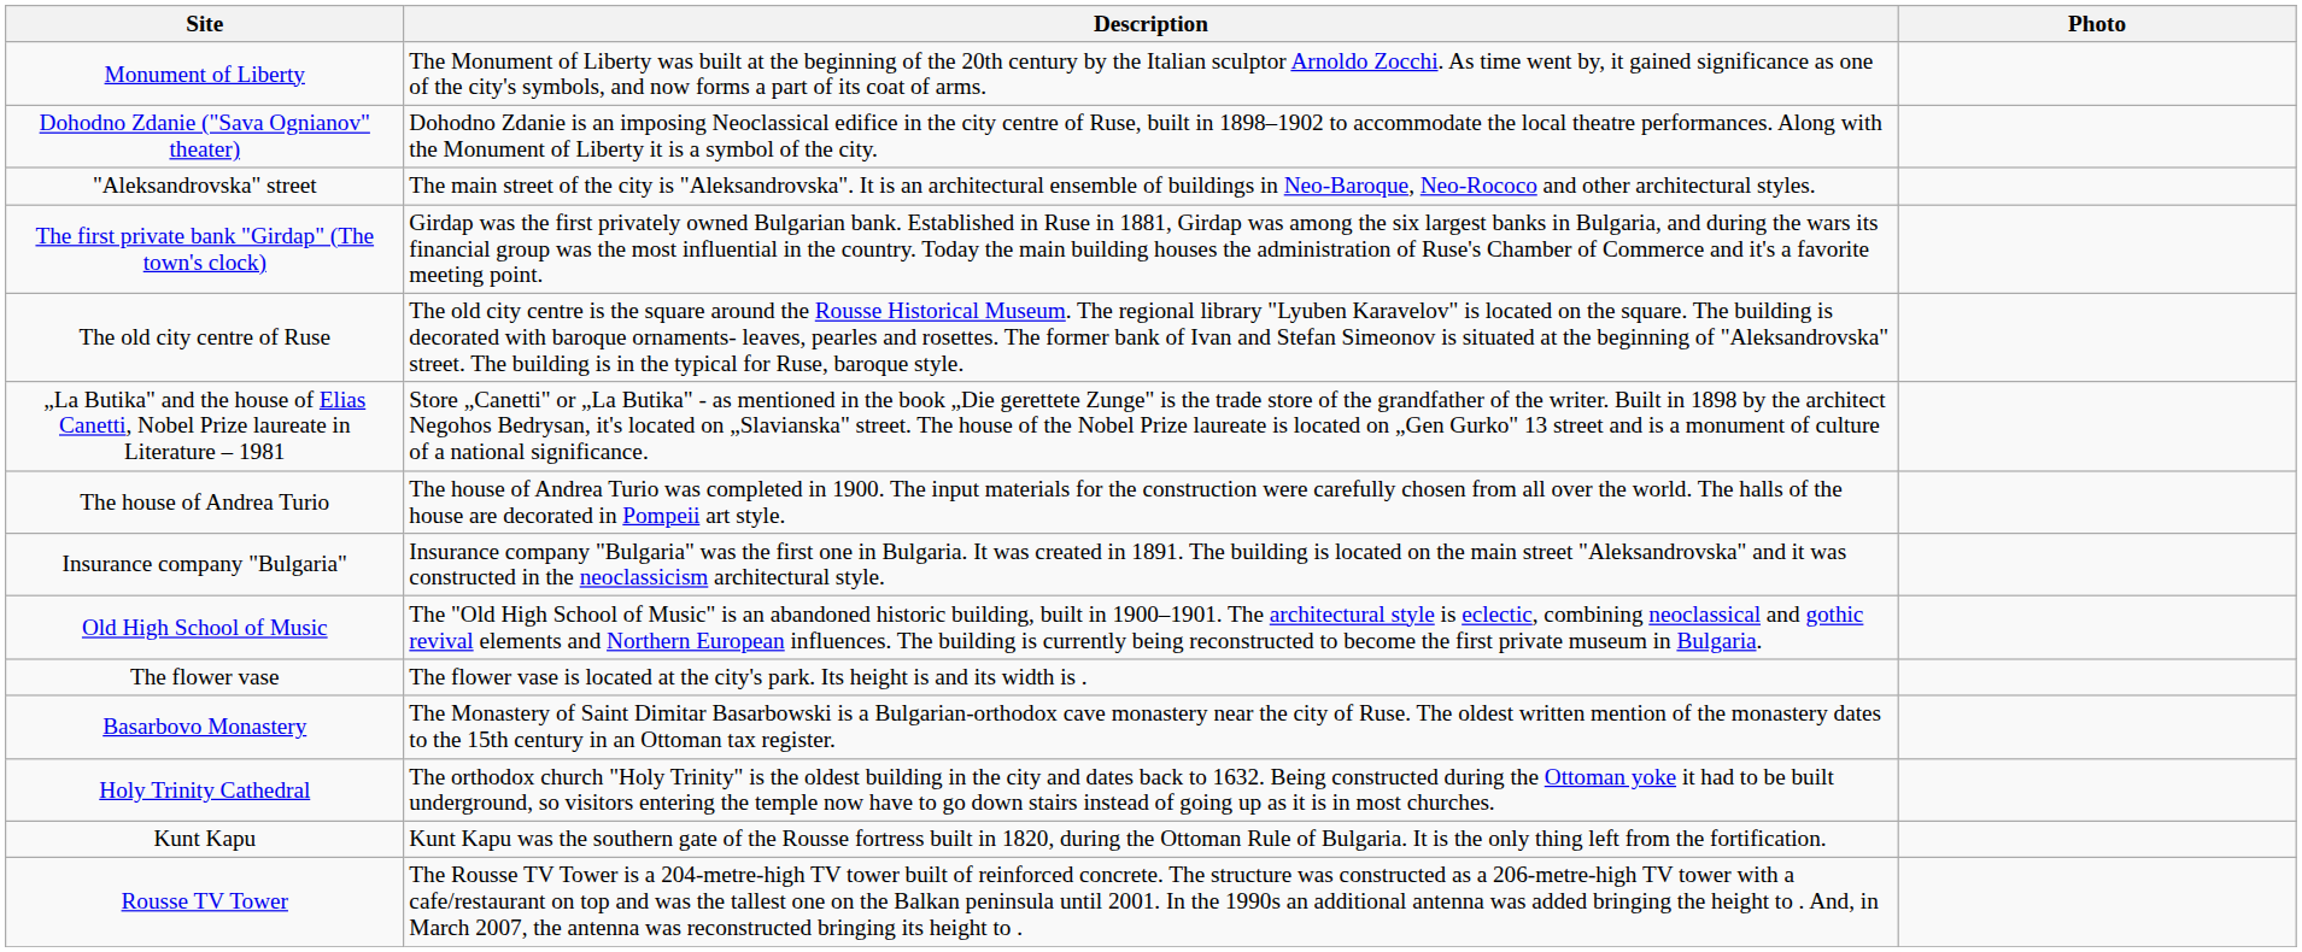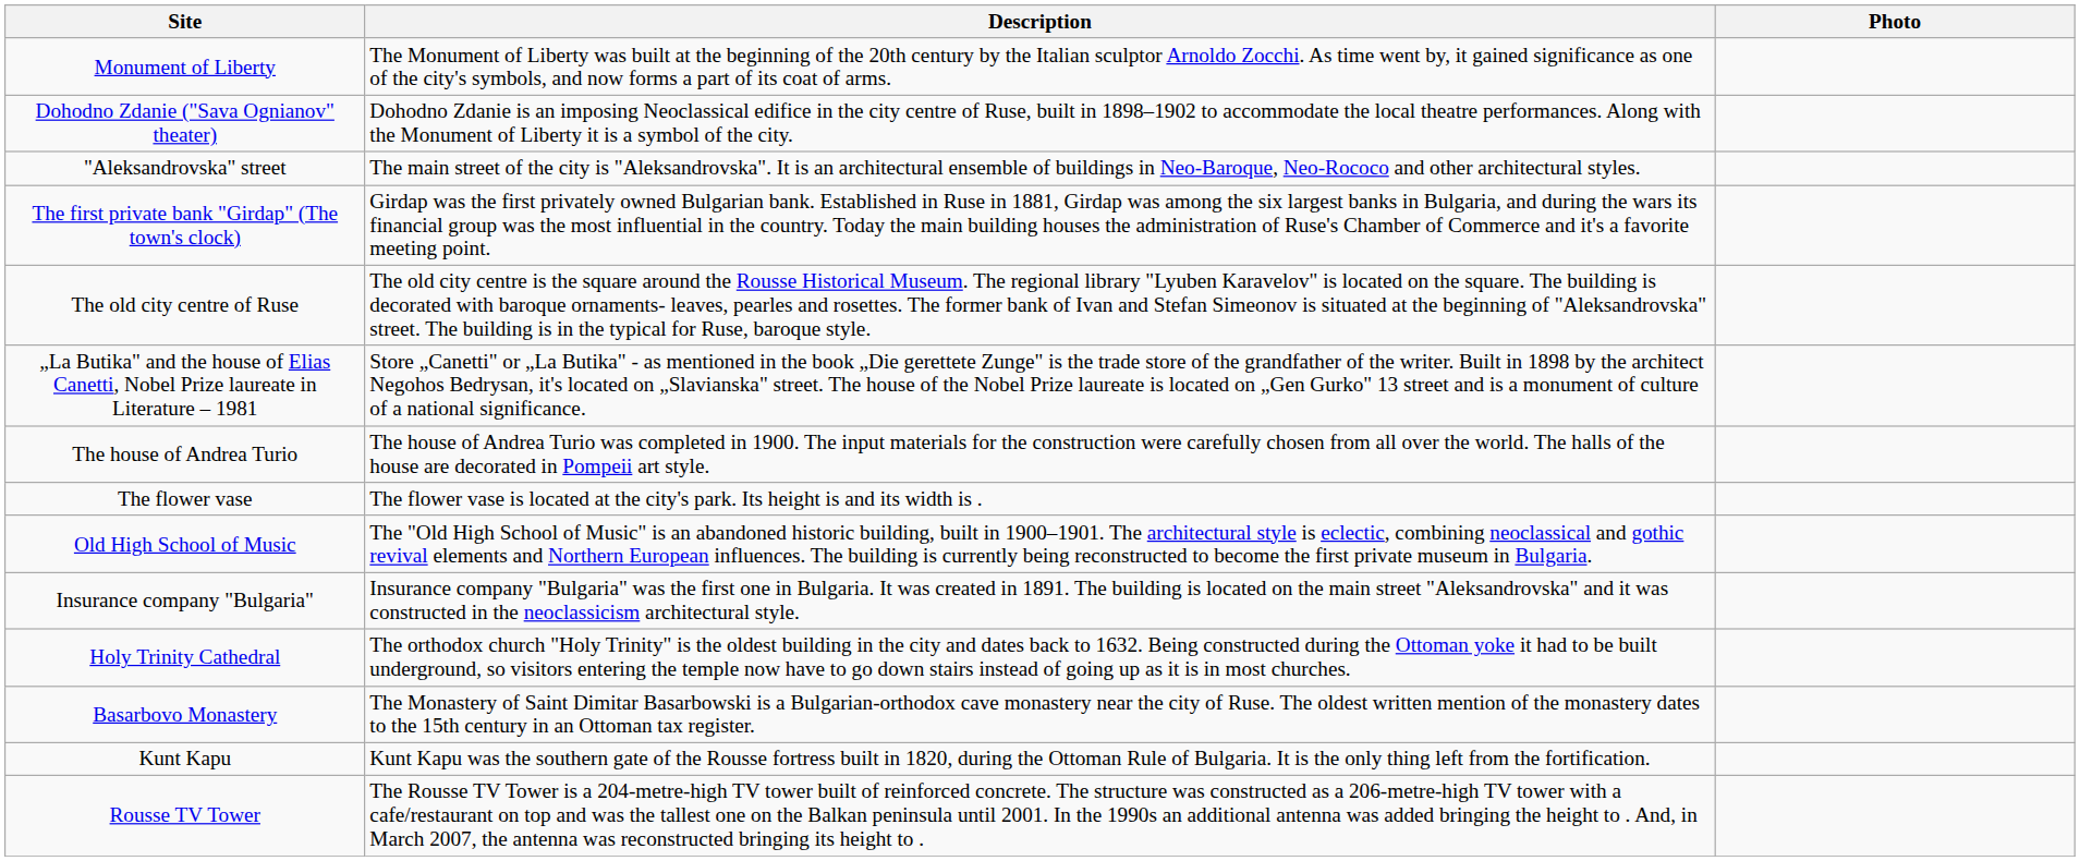 <table style="width:100%;" class="wikitable" border="1">
 <tr>
 <th width=8%>Site</th>
 <th width=30%>Description</th>
 <th width=8%>Photo</th>
 </tr>
 <tr>
 <td align="center"><a href='#'>Monument of Liberty</a></td>
 <td align="left">The Monument of Liberty was built at the beginning of the 20th century by the Italian sculptor <a href='#'>Arnoldo Zocchi</a>. As time went by, it gained significance as one of the city's symbols, and now forms a part of its coat of arms.</td>
 <td align="center"></td>
 </tr>
 <tr>
 <td align="center"><a href='#'>Dohodno Zdanie ("Sava Ognianov" theater)</a></td>
 <td align="left">Dohodno Zdanie is an imposing Neoclassical edifice in the city centre of Ruse, built in 1898–1902 to accommodate the local theatre performances. Along with the Monument of Liberty it is a symbol of the city.</td>
 <td align="center"></td>
 </tr>
 <tr>
 <td align="center">"Aleksandrovska" street</td>
 <td align="left">The main street of the city is "Aleksandrovska". It is an architectural ensemble of buildings in <a href='#'>Neo-Baroque</a>, <a href='#'>Neo-Rococo</a> and other architectural styles. </td>
 <td align="center"></td>
 </tr>
 <tr>
 <td align="center"><a href='#'>The first private bank "Girdap" (The town's clock)</a></td>
 <td align="left">Girdap was the first privately owned Bulgarian bank. Established in Ruse in 1881, Girdap was among the six largest banks in Bulgaria, and during the wars its financial group was the most influential in the country. Today the main building houses the administration of Ruse's Chamber of Commerce and it's a favorite meeting point.</td>
 <td align="center"></td>
 </tr>
 <tr>
 <td align="center">The old city centre of Ruse</td>
 <td align="left">The old city centre is the square around the <a href='#'>Rousse Historical Museum</a>. The regional library "Lyuben Karavelov" is located on the square. The building is decorated with baroque ornaments- leaves, pearles and rosettes. The former bank of Ivan and Stefan Simeonov is situated at the beginning of "Aleksandrovska" street. The building is in the typical for Ruse, baroque style. </td>
 <td align="center"><br></td>
 </tr>
 <tr>
 <td align="center">„La Butika" and the house of <a href='#'>Elias Canetti</a>, Nobel Prize laureate in Literature – 1981</td>
 <td align="left">Store „Canetti" or „La Butika" - as mentioned in the book „Die gerettete Zunge" is the trade store of the grandfather of the writer. Built in 1898 by the architect Negohos Bedrysan, it's located on „Slavianska" street. The house of the Nobel Prize laureate is located on „Gen Gurko" 13 street and is a monument of culture of a national significance.</td>
 <td align="center"></td>
 </tr>
 <tr>
 <td align="center">The house of Andrea Turio</td>
 <td align="left">The house of Andrea Turio was completed in 1900. The input materials for the construction were carefully chosen from all over the world. The halls of the house are decorated in <a href='#'>Pompeii</a> art style. </td>
 <td align="center"><br></td>
 </tr>
 <tr>
-<td align="center">Insurance company "Bulgaria"</td>
-<td align="left">Insurance company "Bulgaria" was the first one in Bulgaria. It was created in 1891. The building is located on the main street "Aleksandrovska" and it was constructed in the <a href='#'>neoclassicism</a> architectural style. </td>
+<td align="center">The flower vase</td>
+<td align="left">The flower vase is located at the city's park. Its height is  and its width is . </td>
 <td align="center"><br></td>
 </tr>
 <tr>
 <td align="center"><a href='#'>Old High School of Music</a></td>
 <td align="left">The "Old High School of Music" is an abandoned historic building, built in 1900–1901. The <a href='#'>architectural style</a> is <a href='#'>eclectic</a>, combining <a href='#'>neoclassical</a> and <a href='#'>gothic revival</a> elements and <a href='#'>Northern European</a> influences. The building is currently being reconstructed to become the first private museum in <a href='#'>Bulgaria</a>. </td>
 <td align="center"><br></td>
 </tr>
 <tr>
-<td align="center">The flower vase</td>
-<td align="left">The flower vase is located at the city's park. Its height is  and its width is . </td>
+<td align="center">Insurance company "Bulgaria"</td>
+<td align="left">Insurance company "Bulgaria" was the first one in Bulgaria. It was created in 1891. The building is located on the main street "Aleksandrovska" and it was constructed in the <a href='#'>neoclassicism</a> architectural style. </td>
+<td align="center"><br></td>
+</tr>
+<tr>
+<td align="center"><a href='#'>Holy Trinity Cathedral</a></td>
+<td align="left">The orthodox church "Holy Trinity" is the oldest building in the city and dates back to 1632. Being constructed during the <a href='#'>Ottoman yoke</a> it had to be built underground, so visitors entering the temple now have to go down stairs  instead of going up as it is in most churches. </td>
 <td align="center"><br></td>
 </tr>
 <tr>
 <td align="center"><a href='#'>Basarbovo Monastery</a></td>
 <td align="left">The Monastery of Saint Dimitar Basarbowski is a Bulgarian-orthodox cave monastery near the city of Ruse. The oldest written mention of the monastery dates to the 15th century in an Ottoman tax register. </td>
-<td align="center"><br></td>
-</tr>
-<tr>
-<td align="center"><a href='#'>Holy Trinity Cathedral</a></td>
-<td align="left">The orthodox church "Holy Trinity" is the oldest building in the city and dates back to 1632. Being constructed during the <a href='#'>Ottoman yoke</a> it had to be built underground, so visitors entering the temple now have to go down stairs  instead of going up as it is in most churches. </td>
 <td align="center"><br></td>
 </tr>
 <tr>
 <td align="center">Kunt Kapu</td>
 <td align="left">Kunt Kapu was the southern gate of the Rousse fortress built in 1820, during the Ottoman Rule of Bulgaria. It is the only thing left from the fortification.</td>
 <td align="center"><br></td>
 </tr>
 <tr>
 <td align="center"><a href='#'>Rousse TV Tower</a></td>
 <td align="left">The Rousse TV Tower is a 204-metre-high TV tower built of reinforced concrete. The structure was constructed as a 206-metre-high TV tower with a cafe/restaurant on top and was the tallest one on the Balkan peninsula until 2001. In the 1990s an additional antenna was added bringing the height to . And, in March 2007, the antenna was reconstructed bringing its height to . </td>
 <td align="center"><br></td>
 </tr>
 </table>
